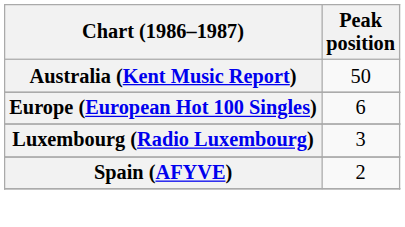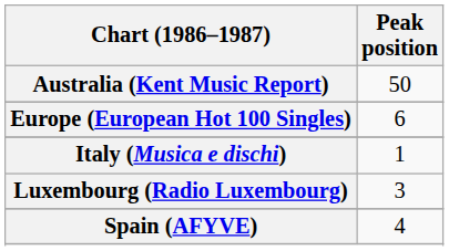 <table class="wikitable sortable plainrowheaders" style="text-align:center">
 <tr>
 <th scope="col">Chart (1986–1987)</th>
 <th scope="col">Peak<br>position</th>
 </tr>
 <tr>
 <th scope="row">Australia (<a href='#'>Kent Music Report</a>)</th>
 <td>50</td>
 </tr>
 <tr>
 </tr>
 <tr>
 <th scope="row">Europe (<a href='#'>European Hot 100 Singles</a>)</th>
 <td>6</td>
 </tr>
 <tr>
 </tr>
 <tr>
+<th scope="row">Italy (<em><a href='#'>Musica e dischi</a></em>)</th>
+<td>1</td>
+</tr>
+<tr>
 <th scope="row">Luxembourg (<a href='#'>Radio Luxembourg</a>)</th>
 <td align="center">3</td>
 </tr>
 <tr>
 </tr>
 <tr>
 </tr>
 <tr>
 </tr>
 <tr>
 <th scope="row">Spain (<a href='#'>AFYVE</a>)</th>
-<td>2</td>
+<td>4</td>
 </tr>
 <tr>
 </tr>
 <tr>
 </tr>
 </table>
